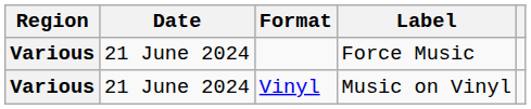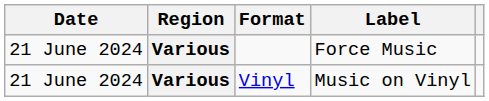 <table class="wikitable plainrowheaders">
 <tr>
+<th scope="col">Date</th>
 <th scope="col">Region</th>
-<th scope="col">Date</th>
 <th scope="col">Format</th>
 <th scope="col">Label</th>
 <th scope="col"></th>
 </tr>
 <tr>
+<td>21 June 2024</td>
 <th scope="row">Various</th>
-<td>21 June 2024</td>
 <td></td>
 <td>Force Music</td>
 <td></td>
 </tr>
 <tr>
+<td>21 June 2024</td>
 <th scope="row">Various</th>
-<td>21 June 2024</td>
 <td><a href='#'>Vinyl</a></td>
 <td>Music on Vinyl</td>
 <td align="center"></td>
 </tr>
 </table>
